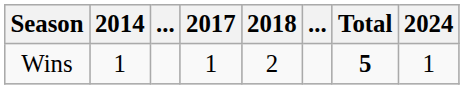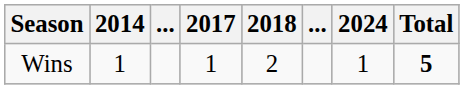 <table class="wikitable">
 <tr>
 <th>Season</th>
 <th>2014</th>
 <th>...</th>
 <th>2017</th>
 <th>2018</th>
 <th>...</th>
+<th>2024</th>
 <th><strong>Total</strong></th>
-<th>2024</th>
 </tr>
 <tr align=center>
 <td>Wins</td>
 <td>1</td>
 <td></td>
 <td>1</td>
 <td>2</td>
 <td></td>
+<td>1</td>
 <td><strong>5</strong></td>
-<td>1</td>
 </tr>
 </table>
